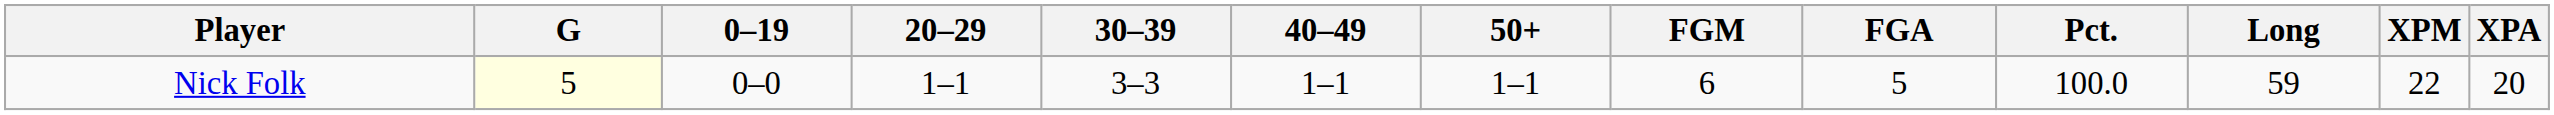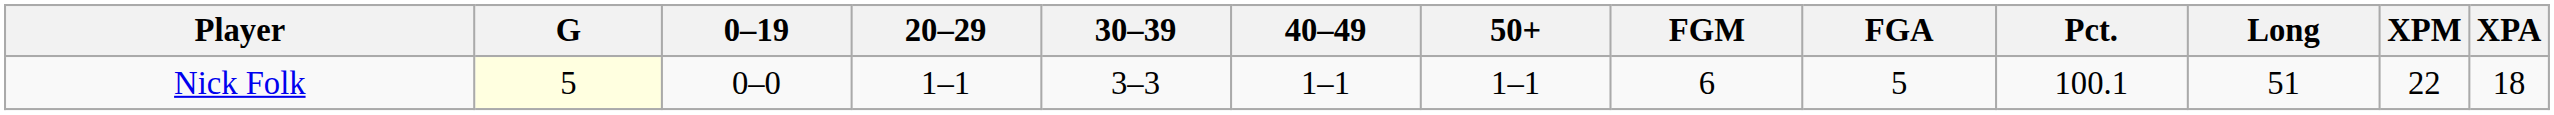 <table class="wikitable">
 <tr>
 <th bgcolor="#DDDDFF" width="20%">Player</th>
 <th bgcolor="#DDDDFF" width="8%">G</th>
 <th bgcolor="#DDDDFF" width="8%">0–19</th>
 <th bgcolor="#DDDDFF" width="8%">20–29</th>
 <th bgcolor="#DDDDFF" width="8%">30–39</th>
 <th bgcolor="#DDDDFF" width="8%">40–49</th>
 <th bgcolor="#DDDDFF" width="8%">50+</th>
 <th bgcolor="#DDDDFF" width="8%">FGM</th>
 <th bgcolor="#DDDDFF" width="8%">FGA</th>
 <th bgcolor="#DDDDFF" width="8%">Pct.</th>
 <th bgcolor="#DDDDFF" width="8%">Long</th>
 <th bgcolor="#DDDDFF" width="8%">XPM</th>
 <th bgcolor="#DDDDFF" width="8%">XPA</th>
 </tr>
 <tr align="center">
 <td><a href='#'>Nick Folk</a></td>
 <td style="background: lightyellow;">5</td>
 <td>0–0</td>
 <td>1–1</td>
 <td>3–3</td>
 <td>1–1</td>
 <td>1–1</td>
 <td>6</td>
 <td>5</td>
-<td>100.0</td>
-<td>59</td>
+<td>100.1</td>
+<td>51</td>
 <td>22</td>
-<td>20</td>
+<td>18</td>
 </tr>
 </table>
